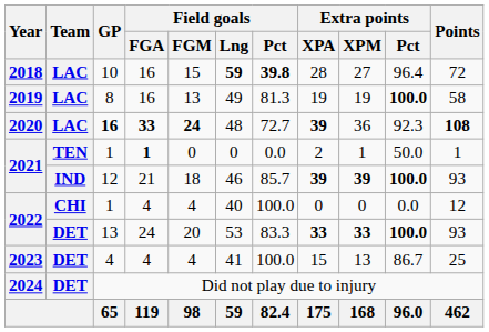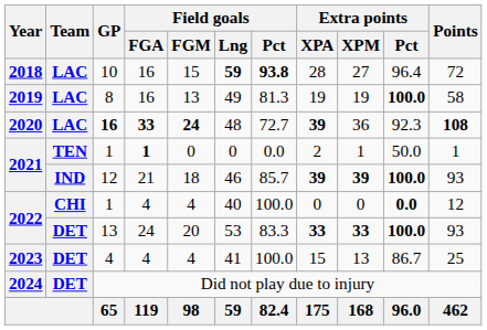 <table class="wikitable" style="text-align:center;">
 <tr>
 <th rowspan="2">Year</th>
 <th rowspan="2">Team</th>
 <th rowspan="2">GP</th>
 <th colspan="4">Field goals</th>
 <th colspan="3">Extra points</th>
 <th rowspan="2">Points</th>
 </tr>
 <tr>
 <th>FGA</th>
 <th>FGM</th>
 <th>Lng</th>
 <th>Pct</th>
 <th>XPA</th>
 <th>XPM</th>
 <th>Pct</th>
 </tr>
 <tr>
 <th><a href='#'>2018</a></th>
 <th><a href='#'>LAC</a></th>
 <td>10</td>
 <td>16</td>
 <td>15</td>
 <td><strong>59</strong></td>
-<td><strong>39.8</strong></td>
+<td><strong>93.8</strong></td>
 <td>28</td>
 <td>27</td>
 <td>96.4</td>
 <td>72</td>
 </tr>
 <tr>
 <th><a href='#'>2019</a></th>
 <th><a href='#'>LAC</a></th>
 <td>8</td>
 <td>16</td>
 <td>13</td>
 <td>49</td>
 <td>81.3</td>
 <td>19</td>
 <td>19</td>
 <td><strong>100.0</strong></td>
 <td>58</td>
 </tr>
 <tr>
 <th><a href='#'>2020</a></th>
 <th><a href='#'>LAC</a></th>
 <td><strong>16</strong></td>
 <td><strong>33</strong></td>
 <td><strong>24</strong></td>
 <td>48</td>
 <td>72.7</td>
 <td><strong>39</strong></td>
 <td>36</td>
 <td>92.3</td>
 <td><strong>108</strong></td>
 </tr>
 <tr>
 <th rowspan="2"><a href='#'>2021</a></th>
 <th><a href='#'>TEN</a></th>
 <td>1</td>
 <td><strong>1</strong></td>
 <td>0</td>
 <td>0</td>
 <td>0.0</td>
 <td>2</td>
 <td>1</td>
 <td>50.0</td>
 <td>1</td>
 </tr>
 <tr>
 <th><a href='#'>IND</a></th>
 <td>12</td>
 <td>21</td>
 <td>18</td>
 <td>46</td>
 <td>85.7</td>
 <td><strong>39</strong></td>
 <td><strong>39</strong></td>
 <td><strong>100.0</strong></td>
 <td>93</td>
 </tr>
 <tr>
 <th rowspan="2"><a href='#'>2022</a></th>
 <th><a href='#'>CHI</a></th>
 <td>1</td>
 <td>4</td>
 <td>4</td>
 <td>40</td>
 <td>100.0</td>
 <td>0</td>
 <td 0>0</td>
-<td>0.0</td>
+<td><strong>0.0</strong></td>
 <td>12</td>
 </tr>
 <tr>
 <th><a href='#'>DET</a></th>
 <td>13</td>
 <td>24</td>
 <td>20</td>
 <td>53</td>
 <td>83.3</td>
 <td><strong>33</strong></td>
 <td><strong>33</strong></td>
 <td><strong>100.0</strong></td>
 <td>93</td>
 </tr>
 <tr>
 <th><a href='#'>2023</a></th>
 <th><a href='#'>DET</a></th>
 <td>4</td>
 <td>4</td>
 <td>4</td>
 <td>41</td>
 <td>100.0</td>
 <td>15</td>
 <td>13</td>
 <td>86.7</td>
 <td>25</td>
 </tr>
 <tr>
 <th><a href='#'>2024</a></th>
 <th><a href='#'>DET</a></th>
 <td colspan="9">Did not play due to injury</td>
 </tr>
 <tr>
 <th colspan="2"></th>
 <th>65</th>
 <th>119</th>
 <th>98</th>
 <th>59</th>
 <th>82.4</th>
 <th>175</th>
 <th>168</th>
 <th>96.0</th>
 <th>462</th>
 </tr>
 </table>
